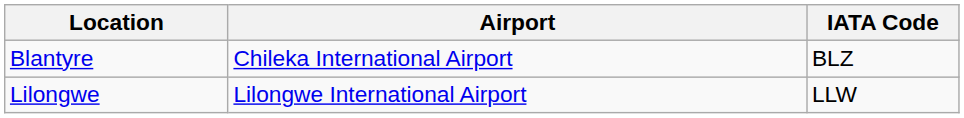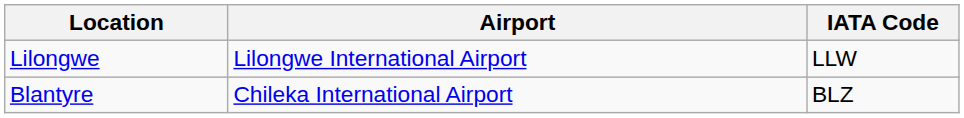 <table class="wikitable">
 <tr>
 <th scope="col" style="width:150px;"><strong>Location</strong></th>
 <th scope="col" style="width:400px;"><strong>Airport</strong></th>
 <th scope="col" style="width:100px;"><strong>IATA Code</strong></th>
 </tr>
 <tr>
+<td><a href='#'>Lilongwe</a></td>
+<td><a href='#'>Lilongwe International Airport</a></td>
+<td>LLW</td>
+</tr>
+<tr>
 <td><a href='#'>Blantyre</a></td>
 <td><a href='#'>Chileka International Airport</a></td>
 <td>BLZ</td>
 </tr>
-<tr>
-<td><a href='#'>Lilongwe</a></td>
-<td><a href='#'>Lilongwe International Airport</a></td>
-<td>LLW</td>
-</tr>
 </table>
